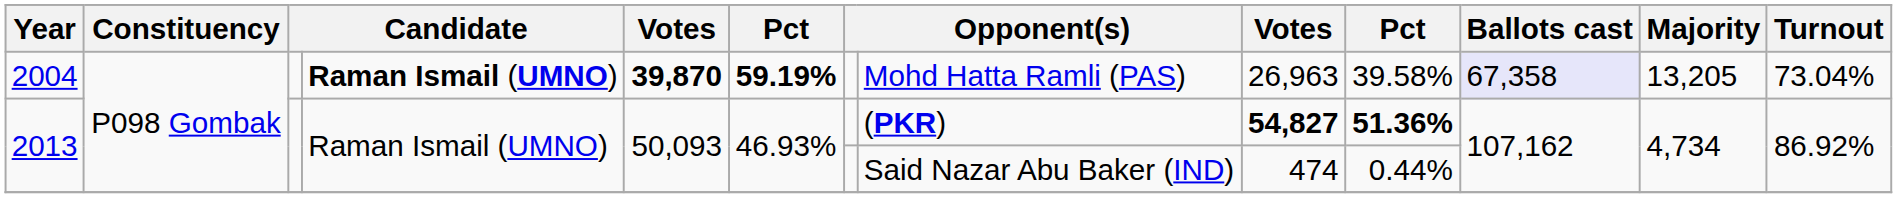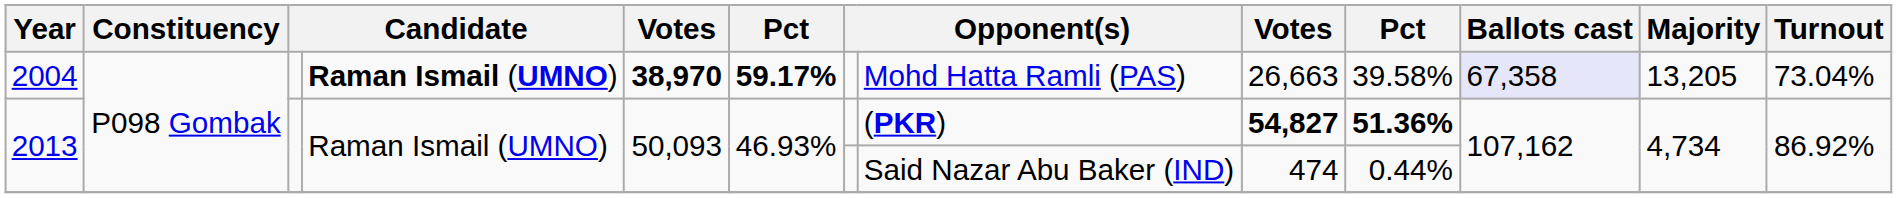 <table class="wikitable" style="margin:0.5em ; font-size:95%">
 <tr>
 <th>Year</th>
 <th>Constituency</th>
 <th colspan=2>Candidate</th>
 <th>Votes</th>
 <th>Pct</th>
 <th colspan=2>Opponent(s)</th>
 <th>Votes</th>
 <th>Pct</th>
 <th>Ballots cast</th>
 <th>Majority</th>
 <th>Turnout</th>
 </tr>
 <tr>
 <td><a href='#'>2004</a></td>
 <td rowspan=3>P098 <a href='#'>Gombak</a></td>
 <td></td>
 <td><strong>Raman Ismail</strong> (<a href='#'><strong>UMNO</strong></a>)</td>
-<td align="right"><strong>39,870</strong></td>
-<td><strong>59.19%</strong></td>
+<td align="right"><strong>38,970</strong></td>
+<td><strong>59.17%</strong></td>
 <td></td>
 <td><a href='#'>Mohd Hatta Ramli</a> (<a href='#'>PAS</a>)</td>
-<td align="right">26,963</td>
+<td align="right">26,663</td>
 <td>39.58%</td>
 <td style="background: lavender;">67,358</td>
 <td>13,205</td>
 <td>73.04%</td>
 </tr>
 <tr>
 <td rowspan=2><a href='#'>2013</a></td>
 <td rowspan=2 ></td>
 <td rowspan=2>Raman Ismail (<a href='#'>UMNO</a>)</td>
 <td rowspan=2 align=right>50,093</td>
 <td rowspan=2>46.93%</td>
 <td></td>
 <td> (<a href='#'><strong>PKR</strong></a>)</td>
 <td align="right"><strong>54,827</strong></td>
 <td><strong>51.36%</strong></td>
 <td rowspan=2>107,162</td>
 <td rowspan=2>4,734</td>
 <td rowspan=2>86.92%</td>
 </tr>
 <tr>
 <td></td>
 <td>Said Nazar Abu Baker (<a href='#'>IND</a>)</td>
 <td align=right>474</td>
 <td align=right>0.44%</td>
 </tr>
 <tr>
 </tr>
 </table>
